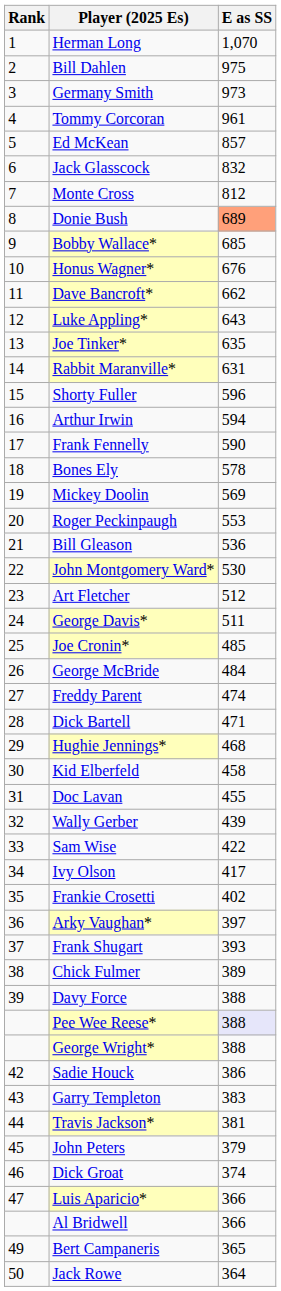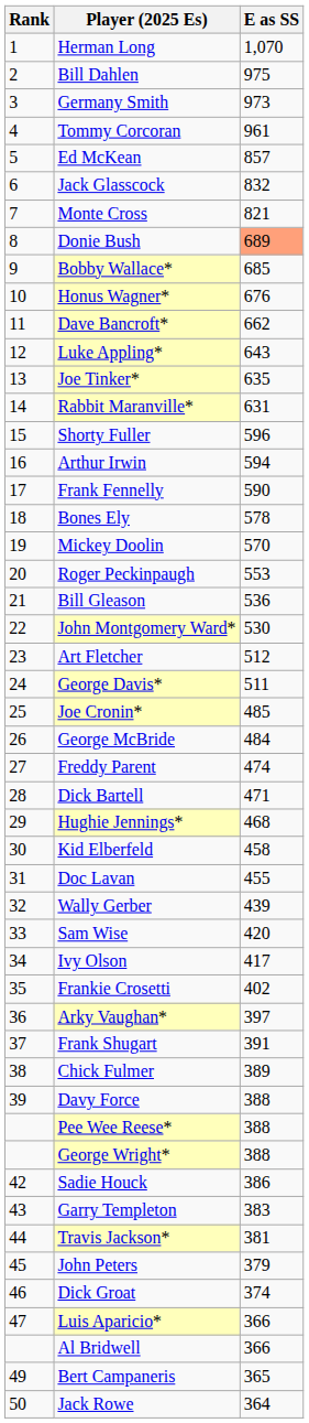 <table class="wikitable" style="float:left;">
 <tr style="white-space:nowrap;">
 <th>Rank</th>
 <th>Player (2025 Es)</th>
 <th>E as SS</th>
 </tr>
 <tr>
 <td>1</td>
 <td><a href='#'>Herman Long</a></td>
 <td>1,070</td>
 </tr>
 <tr>
 <td>2</td>
 <td><a href='#'>Bill Dahlen</a></td>
 <td>975</td>
 </tr>
 <tr>
 <td>3</td>
 <td><a href='#'>Germany Smith</a></td>
 <td>973</td>
 </tr>
 <tr>
 <td>4</td>
 <td><a href='#'>Tommy Corcoran</a></td>
 <td>961</td>
 </tr>
 <tr>
 <td>5</td>
 <td><a href='#'>Ed McKean</a></td>
 <td>857</td>
 </tr>
 <tr>
 <td>6</td>
 <td><a href='#'>Jack Glasscock</a></td>
 <td>832</td>
 </tr>
 <tr>
 <td>7</td>
 <td><a href='#'>Monte Cross</a></td>
-<td>812</td>
+<td>821</td>
 </tr>
 <tr>
 <td>8</td>
 <td><a href='#'>Donie Bush</a></td>
 <td style="background: lightsalmon;">689</td>
 </tr>
 <tr>
 <td>9</td>
 <td style="background:#ffffbb;"><a href='#'>Bobby Wallace</a>*</td>
 <td>685</td>
 </tr>
 <tr>
 <td>10</td>
 <td style="background:#ffffbb;"><a href='#'>Honus Wagner</a>*</td>
 <td>676</td>
 </tr>
 <tr>
 <td>11</td>
 <td style="background:#ffffbb;"><a href='#'>Dave Bancroft</a>*</td>
 <td>662</td>
 </tr>
 <tr>
 <td>12</td>
 <td style="background:#ffffbb;"><a href='#'>Luke Appling</a>*</td>
 <td>643</td>
 </tr>
 <tr>
 <td>13</td>
 <td style="background:#ffffbb;"><a href='#'>Joe Tinker</a>*</td>
 <td>635</td>
 </tr>
 <tr>
 <td>14</td>
 <td style="background:#ffffbb;"><a href='#'>Rabbit Maranville</a>*</td>
 <td>631</td>
 </tr>
 <tr>
 <td>15</td>
 <td><a href='#'>Shorty Fuller</a></td>
 <td>596</td>
 </tr>
 <tr>
 <td>16</td>
 <td><a href='#'>Arthur Irwin</a></td>
 <td>594</td>
 </tr>
 <tr>
 <td>17</td>
 <td><a href='#'>Frank Fennelly</a></td>
 <td>590</td>
 </tr>
 <tr>
 <td>18</td>
 <td><a href='#'>Bones Ely</a></td>
 <td>578</td>
 </tr>
 <tr>
 <td>19</td>
 <td><a href='#'>Mickey Doolin</a></td>
-<td>569</td>
+<td>570</td>
 </tr>
 <tr>
 <td>20</td>
 <td><a href='#'>Roger Peckinpaugh</a></td>
 <td>553</td>
 </tr>
 <tr>
 <td>21</td>
 <td><a href='#'>Bill Gleason</a></td>
 <td>536</td>
 </tr>
 <tr>
 <td>22</td>
 <td style="background:#ffffbb;"><a href='#'>John Montgomery Ward</a>*</td>
 <td>530</td>
 </tr>
 <tr>
 <td>23</td>
 <td><a href='#'>Art Fletcher</a></td>
 <td>512</td>
 </tr>
 <tr>
 <td>24</td>
 <td style="background:#ffffbb;"><a href='#'>George Davis</a>*</td>
 <td>511</td>
 </tr>
 <tr>
 <td>25</td>
 <td style="background:#ffffbb;"><a href='#'>Joe Cronin</a>*</td>
 <td>485</td>
 </tr>
 <tr>
 <td>26</td>
 <td><a href='#'>George McBride</a></td>
 <td>484</td>
 </tr>
 <tr>
 <td>27</td>
 <td><a href='#'>Freddy Parent</a></td>
 <td>474</td>
 </tr>
 <tr>
 <td>28</td>
 <td><a href='#'>Dick Bartell</a></td>
 <td>471</td>
 </tr>
 <tr>
 <td>29</td>
 <td style="background:#ffffbb;"><a href='#'>Hughie Jennings</a>*</td>
 <td>468</td>
 </tr>
 <tr>
 <td>30</td>
 <td><a href='#'>Kid Elberfeld</a></td>
 <td>458</td>
 </tr>
 <tr>
 <td>31</td>
 <td><a href='#'>Doc Lavan</a></td>
 <td>455</td>
 </tr>
 <tr>
 <td>32</td>
 <td><a href='#'>Wally Gerber</a></td>
 <td>439</td>
 </tr>
 <tr>
 <td>33</td>
 <td><a href='#'>Sam Wise</a></td>
-<td>422</td>
+<td>420</td>
 </tr>
 <tr>
 <td>34</td>
 <td><a href='#'>Ivy Olson</a></td>
 <td>417</td>
 </tr>
 <tr>
 <td>35</td>
 <td><a href='#'>Frankie Crosetti</a></td>
 <td>402</td>
 </tr>
 <tr>
 <td>36</td>
 <td style="background:#ffffbb;"><a href='#'>Arky Vaughan</a>*</td>
 <td>397</td>
 </tr>
 <tr>
 <td>37</td>
 <td><a href='#'>Frank Shugart</a></td>
-<td>393</td>
+<td>391</td>
 </tr>
 <tr>
 <td>38</td>
 <td><a href='#'>Chick Fulmer</a></td>
 <td>389</td>
 </tr>
 <tr>
 <td>39</td>
 <td><a href='#'>Davy Force</a></td>
 <td>388</td>
 </tr>
 <tr>
 <td></td>
 <td style="background:#ffffbb;"><a href='#'>Pee Wee Reese</a>*</td>
-<td style="background: lavender;">388</td>
+<td>388</td>
 </tr>
 <tr>
 <td></td>
 <td style="background:#ffffbb;"><a href='#'>George Wright</a>*</td>
 <td>388</td>
 </tr>
 <tr>
 <td>42</td>
 <td><a href='#'>Sadie Houck</a></td>
 <td>386</td>
 </tr>
 <tr>
 <td>43</td>
 <td><a href='#'>Garry Templeton</a></td>
 <td>383</td>
 </tr>
 <tr>
 <td>44</td>
 <td style="background:#ffffbb;"><a href='#'>Travis Jackson</a>*</td>
 <td>381</td>
 </tr>
 <tr>
 <td>45</td>
 <td><a href='#'>John Peters</a></td>
 <td>379</td>
 </tr>
 <tr>
 <td>46</td>
 <td><a href='#'>Dick Groat</a></td>
 <td>374</td>
 </tr>
 <tr>
 <td>47</td>
 <td style="background:#ffffbb;"><a href='#'>Luis Aparicio</a>*</td>
 <td>366</td>
 </tr>
 <tr>
 <td></td>
 <td><a href='#'>Al Bridwell</a></td>
 <td>366</td>
 </tr>
 <tr>
 <td>49</td>
 <td><a href='#'>Bert Campaneris</a></td>
 <td>365</td>
 </tr>
 <tr>
 <td>50</td>
 <td><a href='#'>Jack Rowe</a></td>
 <td>364</td>
 </tr>
 </table>
